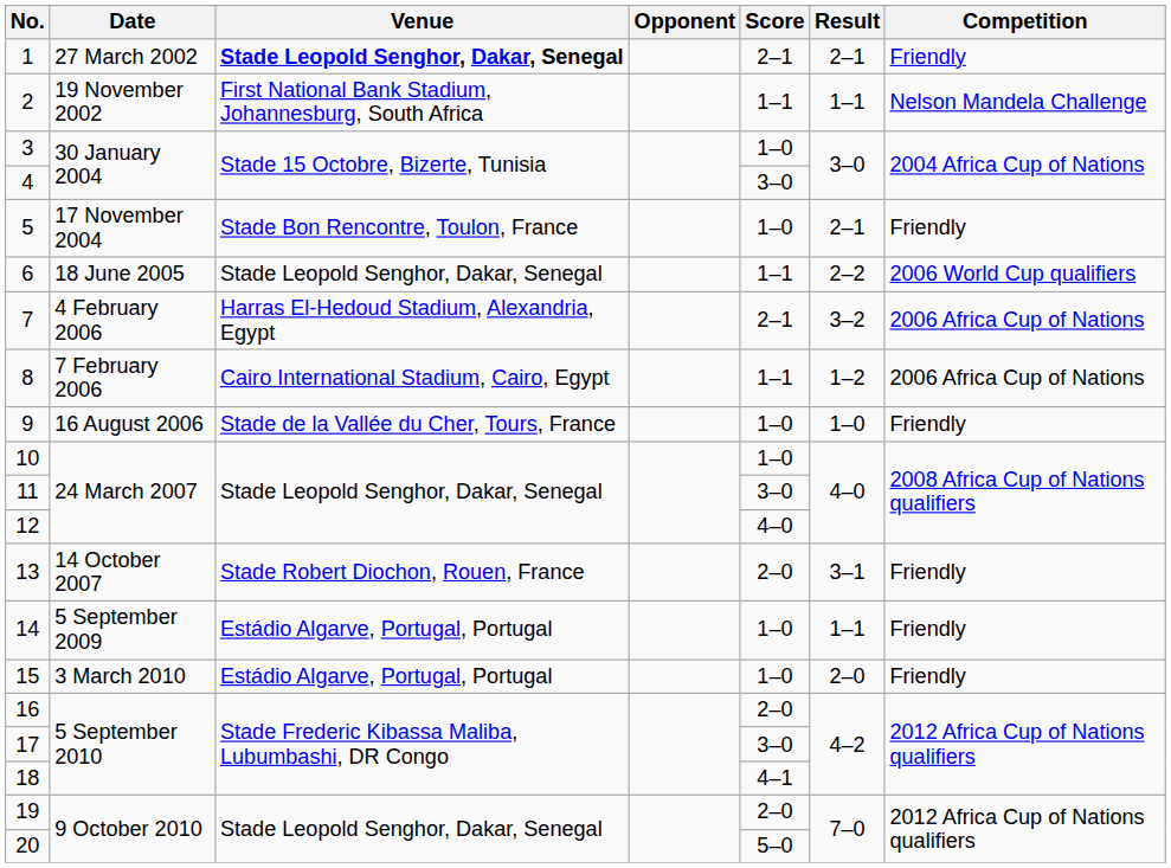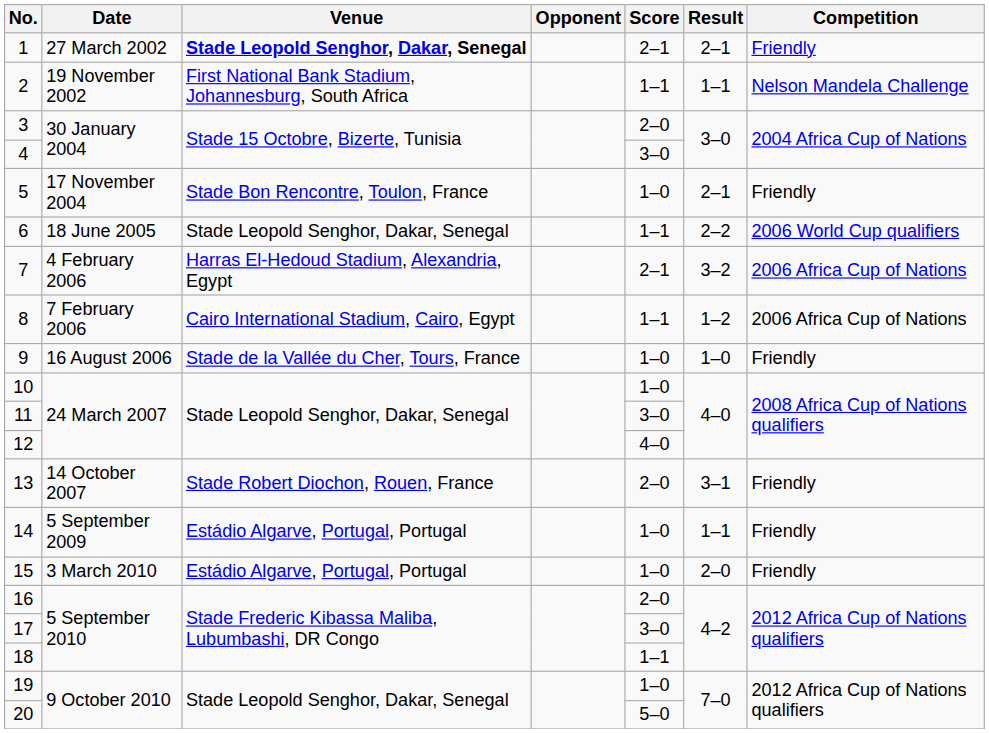 <table class="wikitable sortable">
 <tr>
 <th scope="col">No.</th>
 <th scope="col">Date</th>
 <th scope="col">Venue</th>
 <th scope="col">Opponent</th>
 <th scope="col">Score</th>
 <th scope="col">Result</th>
 <th scope="col">Competition</th>
 </tr>
 <tr>
 <td align="center">1</td>
 <td>27 March 2002</td>
 <td><strong><a href='#'>Stade Leopold Senghor</a>, <a href='#'>Dakar</a>, Senegal</strong></td>
 <td></td>
 <td align="center">2–1</td>
 <td align="center">2–1</td>
 <td><a href='#'>Friendly</a></td>
 </tr>
 <tr>
 <td align="center">2</td>
 <td>19 November 2002</td>
 <td><a href='#'>First National Bank Stadium</a>, <a href='#'>Johannesburg</a>, South Africa</td>
 <td></td>
 <td align="center">1–1</td>
 <td align="center">1–1</td>
 <td><a href='#'>Nelson Mandela Challenge</a></td>
 </tr>
 <tr>
 <td align="center">3</td>
 <td rowspan="2">30 January 2004</td>
 <td rowspan="2"><a href='#'>Stade 15 Octobre</a>, <a href='#'>Bizerte</a>, Tunisia</td>
 <td rowspan="2"></td>
-<td align="center">1–0</td>
+<td align="center">2–0</td>
 <td rowspan="2" align="center">3–0</td>
 <td rowspan="2"><a href='#'>2004 Africa Cup of Nations</a></td>
 </tr>
 <tr>
 <td align="center">4</td>
 <td align="center">3–0</td>
 </tr>
 <tr>
 <td align="center">5</td>
 <td>17 November 2004</td>
 <td><a href='#'>Stade Bon Rencontre</a>, <a href='#'>Toulon</a>, France</td>
 <td></td>
 <td align="center">1–0</td>
 <td align="center">2–1</td>
 <td>Friendly</td>
 </tr>
 <tr>
 <td align="center">6</td>
 <td>18 June 2005</td>
 <td>Stade Leopold Senghor, Dakar, Senegal</td>
 <td></td>
 <td align="center">1–1</td>
 <td align="center">2–2</td>
 <td><a href='#'>2006 World Cup qualifiers</a></td>
 </tr>
 <tr>
 <td align="center">7</td>
 <td>4 February 2006</td>
 <td><a href='#'>Harras El-Hedoud Stadium</a>, <a href='#'>Alexandria</a>, Egypt</td>
 <td></td>
 <td align="center">2–1</td>
 <td align="center">3–2</td>
 <td><a href='#'>2006 Africa Cup of Nations</a></td>
 </tr>
 <tr>
 <td align="center">8</td>
 <td>7 February 2006</td>
 <td><a href='#'>Cairo International Stadium</a>, <a href='#'>Cairo</a>, Egypt</td>
 <td></td>
 <td align="center">1–1</td>
 <td align="center">1–2</td>
 <td>2006 Africa Cup of Nations</td>
 </tr>
 <tr>
 <td align="center">9</td>
 <td>16 August 2006</td>
 <td><a href='#'>Stade de la Vallée du Cher</a>, <a href='#'>Tours</a>, France</td>
 <td></td>
 <td align="center">1–0</td>
 <td align="center">1–0</td>
 <td>Friendly</td>
 </tr>
 <tr>
 <td align="center">10</td>
 <td rowspan="3">24 March 2007</td>
 <td rowspan="3">Stade Leopold Senghor, Dakar, Senegal</td>
 <td rowspan="3"></td>
 <td align="center">1–0</td>
 <td rowspan="3" align="center">4–0</td>
 <td rowspan="3"><a href='#'>2008 Africa Cup of Nations qualifiers</a></td>
 </tr>
 <tr>
 <td align="center">11</td>
 <td align="center">3–0</td>
 </tr>
 <tr>
 <td align="center">12</td>
 <td align="center">4–0</td>
 </tr>
 <tr>
 <td align="center">13</td>
 <td>14 October 2007</td>
 <td><a href='#'>Stade Robert Diochon</a>, <a href='#'>Rouen</a>, France</td>
 <td></td>
 <td align="center">2–0</td>
 <td align="center">3–1</td>
 <td>Friendly</td>
 </tr>
 <tr>
 <td align="center">14</td>
 <td>5 September 2009</td>
 <td><a href='#'>Estádio Algarve</a>, <a href='#'>Portugal</a>, Portugal</td>
 <td></td>
 <td align="center">1–0</td>
 <td align="center">1–1</td>
 <td>Friendly</td>
 </tr>
 <tr>
 <td align="center">15</td>
 <td>3 March 2010</td>
 <td><a href='#'>Estádio Algarve</a>, <a href='#'>Portugal</a>, Portugal</td>
 <td></td>
 <td align="center">1–0</td>
 <td align="center">2–0</td>
 <td>Friendly</td>
 </tr>
 <tr>
 <td align="center">16</td>
 <td rowspan="3">5 September 2010</td>
 <td rowspan="3"><a href='#'>Stade Frederic Kibassa Maliba</a>, <a href='#'>Lubumbashi</a>, DR Congo</td>
 <td rowspan="3"></td>
 <td align="center">2–0</td>
 <td rowspan="3" align="center">4–2</td>
 <td rowspan="3"><a href='#'>2012 Africa Cup of Nations qualifiers</a></td>
 </tr>
 <tr>
 <td align="center">17</td>
 <td align="center">3–0</td>
 </tr>
 <tr>
 <td align="center">18</td>
-<td align="center">4–1</td>
+<td align="center">1–1</td>
 </tr>
 <tr>
 <td align="center">19</td>
 <td rowspan="2">9 October 2010</td>
 <td rowspan="2">Stade Leopold Senghor, Dakar, Senegal</td>
 <td rowspan="2"></td>
-<td align="center">2–0</td>
+<td align="center">1–0</td>
 <td rowspan="2" align="center">7–0</td>
 <td rowspan="2">2012 Africa Cup of Nations qualifiers</td>
 </tr>
 <tr>
 <td align="center">20</td>
 <td align="center">5–0</td>
 </tr>
 </table>
